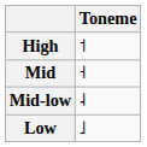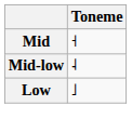 <table class="wikitable">
 <tr>
 <th></th>
 <th>Toneme</th>
-</tr>
-<tr>
-<th>High</th>
-<td>˦</td>
 </tr>
 <tr>
 <th>Mid</th>
 <td>˧</td>
 </tr>
 <tr>
 <th>Mid-low</th>
 <td>˨</td>
 </tr>
 <tr>
 <th>Low</th>
 <td>˩</td>
 </tr>
 </table>
